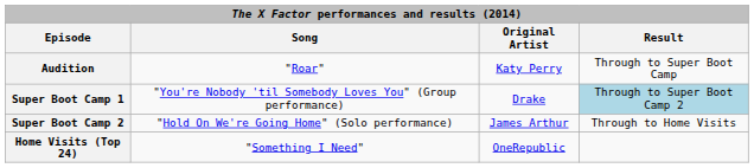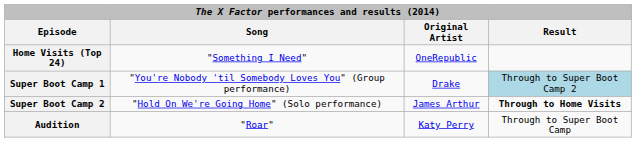 <table class="wikitable collapsible collapsed" style="width:100%; margin:1em auto 1em auto; text-align:center;">
 <tr>
 <th colspan="4" style="background:#BFBFBF;"><em>The X Factor</em> performances and results (2014)</th>
 </tr>
 <tr>
 <th scope="col">Episode</th>
 <th scope="col">Song</th>
 <th scope="col">Original Artist</th>
 <th scope="col">Result</th>
 </tr>
 <tr>
-<th>Audition</th>
-<td>"<a href='#'>Roar</a>"</td>
-<td><a href='#'>Katy Perry</a></td>
-<td>Through to Super Boot Camp</td>
+<th>Home Visits (Top 24)</th>
+<td>"<a href='#'>Something I Need</a>"</td>
+<td><a href='#'>OneRepublic</a></td>
+<td></td>
 </tr>
 <tr>
 <th>Super Boot Camp 1</th>
 <td>"<a href='#'>You're Nobody 'til Somebody Loves You</a>" (Group performance)</td>
 <td><a href='#'>Drake</a></td>
 <td style="background: lightblue;">Through to Super Boot Camp 2</td>
 </tr>
 <tr>
 <th>Super Boot Camp 2</th>
 <td>"<a href='#'>Hold On We're Going Home</a>" (Solo performance)</td>
 <td><a href='#'>James Arthur</a></td>
-<td>Through to Home Visits</td>
+<td><strong>Through to Home Visits</strong></td>
 </tr>
 <tr>
-<th>Home Visits (Top 24)</th>
-<td>"<a href='#'>Something I Need</a>"</td>
-<td><a href='#'>OneRepublic</a></td>
-<td></td>
+<th>Audition</th>
+<td>"<a href='#'>Roar</a>"</td>
+<td><a href='#'>Katy Perry</a></td>
+<td>Through to Super Boot Camp</td>
 </tr>
 </table>
